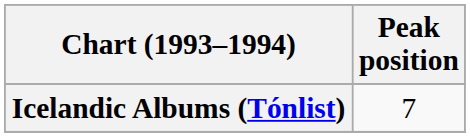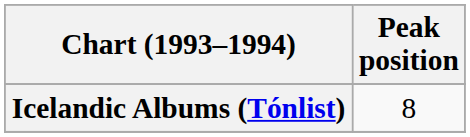 <table class="wikitable sortable plainrowheaders" style="text-align:center">
 <tr>
 <th scope="col">Chart (1993–1994)</th>
 <th scope="col">Peak<br>position</th>
 </tr>
 <tr>
 </tr>
 <tr>
 </tr>
 <tr>
 <th scope="row">Icelandic Albums (<a href='#'>Tónlist</a>)</th>
-<td>7</td>
+<td>8</td>
 </tr>
 <tr>
 </tr>
 <tr>
 </tr>
 <tr>
 </tr>
 </table>
